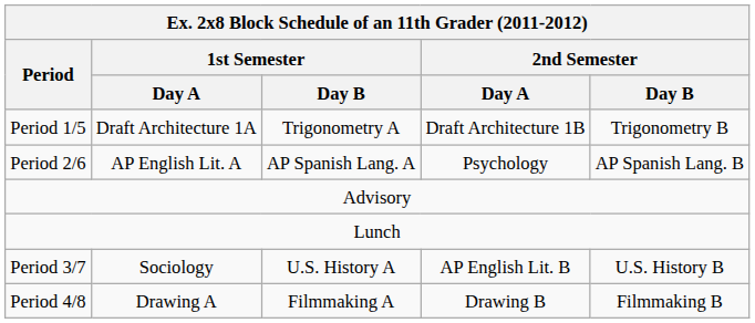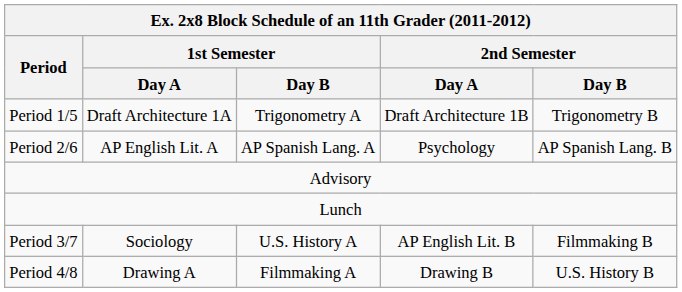 <table class="wikitable mw-collapsible mw-collapsed" style="text-align:center">
 <tr>
 <th colspan=6><small> Ex. 2x8 Block Schedule of an 11th Grader (2011-2012)</small></th>
 </tr>
 <tr>
 <th rowspan="2"><small>Period</small></th>
 <th colspan=2><small>1st Semester</small></th>
 <th colspan=2><small>2nd Semester</small></th>
 </tr>
 <tr>
 <th rowspan="1"><small>Day A</small></th>
 <th><small>Day B</small></th>
 <th rowspan="1"><small>Day A</small></th>
 <th><small>Day B</small></th>
 </tr>
 <tr>
 <td><small>Period 1/5</small></td>
 <td rowspan="1"><small>Draft Architecture 1A</small></td>
 <td rowspan="1"><small>Trigonometry A</small></td>
 <td rowspan="1"><small>Draft Architecture 1B</small></td>
 <td rowspan="1"><small>Trigonometry B</small></td>
 </tr>
 <tr>
 <td><small>Period 2/6</small></td>
 <td rowspan="1"><small>AP English Lit. A</small></td>
 <td rowspan="1"><small>AP Spanish Lang. A</small></td>
 <td rowspan="1"><small>Psychology </small></td>
 <td rowspan="1"><small>AP Spanish Lang. B</small></td>
 </tr>
 <tr>
 <td colspan="5"><small>Advisory</small></td>
 </tr>
 <tr>
 <td colspan="5"><small>Lunch</small></td>
 </tr>
 <tr>
 <td><small>Period 3/7</small></td>
 <td rowspan="1"><small>Sociology</small></td>
 <td rowspan="1"><small>U.S. History A</small></td>
 <td rowspan="1"><small>AP English Lit. B</small></td>
-<td rowspan="1"><small>U.S. History B</small></td>
+<td rowspan="1"><small>Filmmaking B</small></td>
 </tr>
 <tr>
 <td><small>Period 4/8</small></td>
 <td rowspan="1"><small>Drawing A</small></td>
 <td rowspan="1"><small>Filmmaking A</small></td>
 <td rowspan="1"><small>Drawing B</small></td>
-<td rowspan="1"><small>Filmmaking B</small></td>
+<td rowspan="1"><small>U.S. History B</small></td>
 </tr>
 </table>
